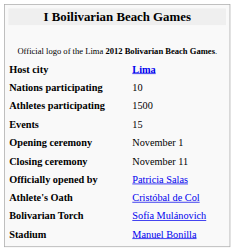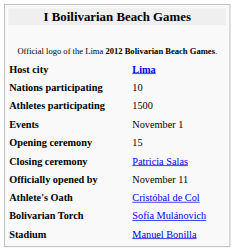 <table class="infobox" style="width: 22em; text-align: left; font-size: 88%; line-height: 1.5em">
 <tr>
 <th colspan=2 class="summary" style="background-color: #efefef; text-align:center; font-size:125%">I Boilivarian Beach Games</th>
 </tr>
 <tr>
 <td colspan="3" style="text-align:center"><br><small>Official logo of the Lima <strong>2012 Bolivarian Beach Games</strong>.</small></td>
 </tr>
 <tr>
 <th>Host city</th>
 <td><strong><span><a href='#'>Lima</a></span></strong></td>
 </tr>
 <tr>
 <th>Nations participating</th>
 <td>10</td>
 </tr>
 <tr>
 <th>Athletes participating</th>
 <td>1500</td>
 </tr>
 <tr>
 <th>Events</th>
+<td>November 1</td>
+</tr>
+<tr>
+<th>Opening ceremony</th>
 <td>15</td>
 </tr>
 <tr>
-<th>Opening ceremony</th>
-<td>November 1</td>
-</tr>
-<tr>
 <th>Closing ceremony</th>
-<td>November 11</td>
+<td><span><a href='#'>Patricia Salas</a></span></td>
 </tr>
 <tr class="vcard attendee">
 <th>Officially opened by</th>
-<td><span><a href='#'>Patricia Salas</a></span></td>
+<td>November 11</td>
 </tr>
 <tr class="vcard attendee">
 <th>Athlete's Oath</th>
 <td><span><a href='#'>Cristóbal de Col</a></span></td>
 </tr>
 <tr class="vcard attendee">
 <th>Bolivarian Torch</th>
 <td><span><a href='#'>Sofía Mulánovich</a></span></td>
 </tr>
 <tr>
 <th>Stadium</th>
 <td><a href='#'>Manuel Bonilla</a></td>
 </tr>
 </table>
